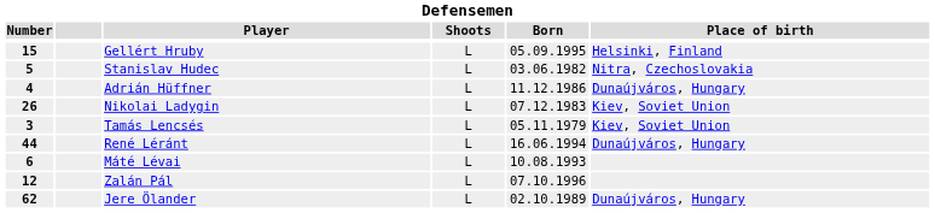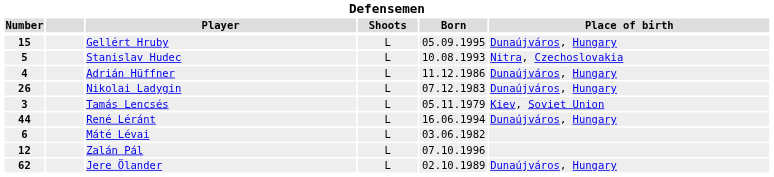 <table width=75%>
 <tr>
 <th colspan=7><big>Defensemen</big></th>
 </tr>
 <tr bgcolor="#dddddd">
 <th width=5%>Number</th>
 <th width=5%></th>
 <th !width=15%>Player</th>
 <th width=8%>Shoots</th>
 <th width=9%>Born</th>
 <th width=37%>Place of birth</th>
 </tr>
 <tr>
 </tr>
 <tr bgcolor="#eeeeee">
 <td align=center><strong>15</strong></td>
 <td align=center></td>
 <td><a href='#'>Gellért Hruby</a></td>
 <td align=center>L</td>
 <td align=center>05.09.1995</td>
-<td><a href='#'>Helsinki</a>, <a href='#'>Finland</a></td>
+<td><a href='#'>Dunaújváros</a>, <a href='#'>Hungary</a></td>
 </tr>
 <tr bgcolor="#eeeeee">
 <td align=center><strong>5</strong></td>
 <td align=center></td>
 <td><a href='#'>Stanislav Hudec</a></td>
 <td align=center>L</td>
-<td align=center>03.06.1982</td>
+<td align=center>10.08.1993</td>
 <td><a href='#'>Nitra</a>, <a href='#'>Czechoslovakia</a></td>
 </tr>
 <tr bgcolor="#eeeeee">
 <td align=center><strong>4</strong></td>
 <td align=center></td>
 <td><a href='#'>Adrián Hüffner</a></td>
 <td align=center>L</td>
 <td align=center>11.12.1986</td>
 <td><a href='#'>Dunaújváros</a>, <a href='#'>Hungary</a></td>
 </tr>
 <tr bgcolor="#eeeeee">
 <td align=center><strong>26</strong></td>
 <td align=center></td>
 <td><a href='#'>Nikolai Ladygin</a></td>
 <td align=center>L</td>
 <td align=center>07.12.1983</td>
-<td><a href='#'>Kiev</a>, <a href='#'>Soviet Union</a></td>
+<td><a href='#'>Dunaújváros</a>, <a href='#'>Hungary</a></td>
 </tr>
 <tr bgcolor="#eeeeee">
 <td align=center><strong>3</strong></td>
 <td align=center></td>
 <td><a href='#'>Tamás Lencsés</a></td>
 <td align=center>L</td>
 <td align=center>05.11.1979</td>
 <td><a href='#'>Kiev</a>, <a href='#'>Soviet Union</a></td>
 </tr>
 <tr bgcolor="#eeeeee">
 <td align=center><strong>44</strong></td>
 <td align=center></td>
 <td><a href='#'>René Léránt</a></td>
 <td align=center>L</td>
 <td align=center>16.06.1994</td>
 <td><a href='#'>Dunaújváros</a>, <a href='#'>Hungary</a></td>
 </tr>
 <tr bgcolor="#eeeeee">
 <td align=center><strong>6</strong></td>
 <td align=center></td>
 <td><a href='#'>Máté Lévai</a></td>
 <td align=center>L</td>
-<td align=center>10.08.1993</td>
+<td align=center>03.06.1982</td>
 <td></td>
 </tr>
 <tr bgcolor="#eeeeee">
 <td align=center><strong>12</strong></td>
 <td align=center></td>
 <td><a href='#'>Zalán Pál</a></td>
 <td align=center>L</td>
 <td align=center>07.10.1996</td>
 <td></td>
 </tr>
 <tr bgcolor="#eeeeee">
 <td align=center><strong>62</strong></td>
 <td align=center></td>
 <td><a href='#'>Jere Ölander</a></td>
 <td align=center>L</td>
 <td align=center>02.10.1989</td>
 <td><a href='#'>Dunaújváros</a>, <a href='#'>Hungary</a></td>
 </tr>
 </table>
